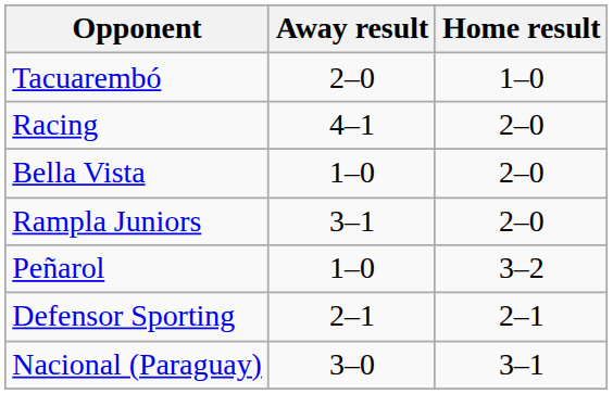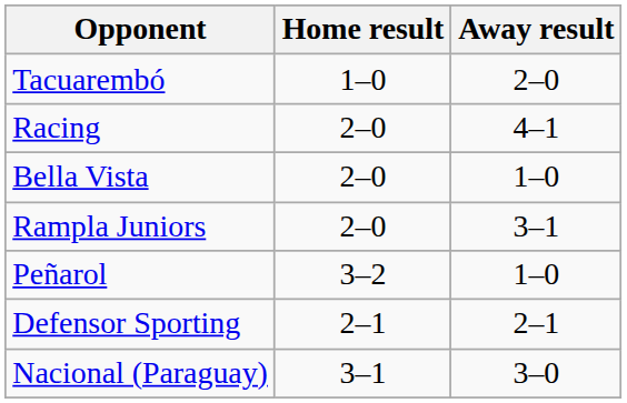 <table class="wikitable">
 <tr>
 <th>Opponent</th>
+<th>Home result</th>
 <th>Away result</th>
-<th>Home result</th>
 </tr>
 <tr>
 <td><a href='#'>Tacuarembó</a></td>
+<td align=center>1–0</td>
+<td align=center>2–0</td>
+</tr>
+<tr>
+<td><a href='#'>Racing</a></td>
+<td align=center>2–0</td>
+<td align=center>4–1</td>
+</tr>
+<tr>
+<td><a href='#'>Bella Vista</a></td>
 <td align=center>2–0</td>
 <td align=center>1–0</td>
 </tr>
 <tr>
-<td><a href='#'>Racing</a></td>
-<td align=center>4–1</td>
+<td><a href='#'>Rampla Juniors</a></td>
 <td align=center>2–0</td>
-</tr>
-<tr>
-<td><a href='#'>Bella Vista</a></td>
-<td align=center>1–0</td>
-<td align=center>2–0</td>
-</tr>
-<tr>
-<td><a href='#'>Rampla Juniors</a></td>
 <td align=center>3–1</td>
-<td align=center>2–0</td>
 </tr>
 <tr>
 <td><a href='#'>Peñarol</a></td>
+<td align=center>3–2</td>
 <td align=center>1–0</td>
-<td align=center>3–2</td>
 </tr>
 <tr>
 <td><a href='#'>Defensor Sporting</a></td>
 <td align=center>2–1</td>
 <td align=center>2–1</td>
 </tr>
 <tr>
 <td><a href='#'>Nacional (Paraguay)</a></td>
+<td align=center>3–1</td>
 <td align=center>3–0</td>
-<td align=center>3–1</td>
 </tr>
 </table>
